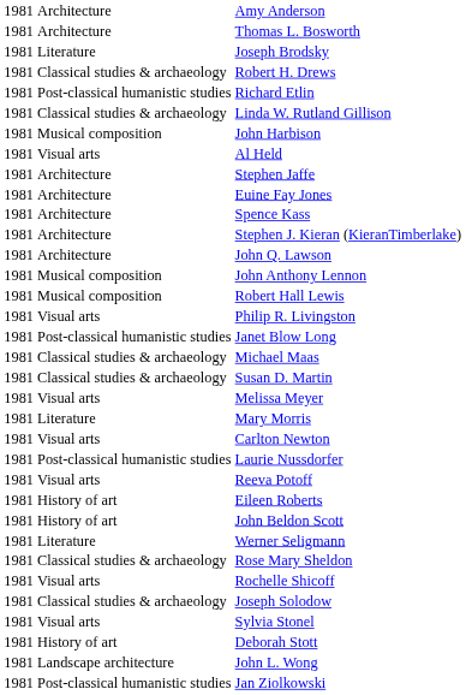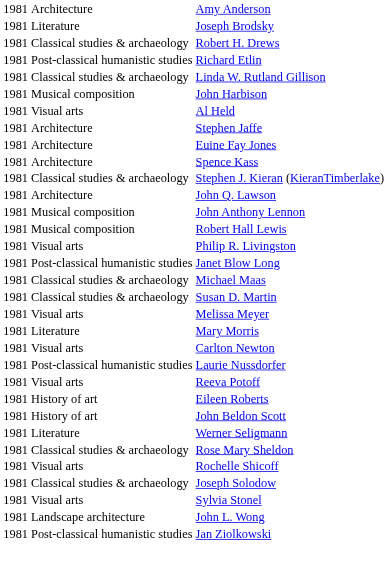 <table>
 <tr>
 <td>1981</td>
 <td>Architecture</td>
 <td><a href='#'>Amy Anderson</a></td>
-</tr>
-<tr>
-<td>1981</td>
-<td>Architecture</td>
-<td><a href='#'>Thomas L. Bosworth</a></td>
 </tr>
 <tr>
 <td>1981</td>
 <td>Literature</td>
 <td><a href='#'>Joseph Brodsky</a></td>
 </tr>
 <tr>
 <td>1981</td>
 <td>Classical studies & archaeology</td>
 <td><a href='#'>Robert H. Drews</a></td>
 </tr>
 <tr>
 <td>1981</td>
 <td>Post-classical humanistic studies</td>
 <td><a href='#'>Richard Etlin</a></td>
 </tr>
 <tr>
 <td>1981</td>
 <td>Classical studies & archaeology</td>
 <td><a href='#'>Linda W. Rutland Gillison</a></td>
 </tr>
 <tr>
 <td>1981</td>
 <td>Musical composition</td>
 <td><a href='#'>John Harbison</a></td>
 </tr>
 <tr>
 <td>1981</td>
 <td>Visual arts</td>
 <td><a href='#'>Al Held</a></td>
 </tr>
 <tr>
 <td>1981</td>
 <td>Architecture</td>
 <td><a href='#'>Stephen Jaffe</a></td>
 </tr>
 <tr>
 <td>1981</td>
 <td>Architecture</td>
 <td><a href='#'>Euine Fay Jones</a></td>
 </tr>
 <tr>
 <td>1981</td>
 <td>Architecture</td>
 <td><a href='#'>Spence Kass</a></td>
 </tr>
 <tr>
 <td>1981</td>
-<td>Architecture</td>
+<td>Classical studies & archaeology</td>
 <td><a href='#'>Stephen J. Kieran</a> (<a href='#'>KieranTimberlake</a>)</td>
 </tr>
 <tr>
 <td>1981</td>
 <td>Architecture</td>
 <td><a href='#'>John Q. Lawson</a></td>
 </tr>
 <tr>
 <td>1981</td>
 <td>Musical composition</td>
 <td><a href='#'>John Anthony Lennon</a></td>
 </tr>
 <tr>
 <td>1981</td>
 <td>Musical composition</td>
 <td><a href='#'>Robert Hall Lewis</a></td>
 </tr>
 <tr>
 <td>1981</td>
 <td>Visual arts</td>
 <td><a href='#'>Philip R. Livingston</a></td>
 </tr>
 <tr>
 <td>1981</td>
 <td>Post-classical humanistic studies</td>
 <td><a href='#'>Janet Blow Long</a></td>
 </tr>
 <tr>
 <td>1981</td>
 <td>Classical studies & archaeology</td>
 <td><a href='#'>Michael Maas</a></td>
 </tr>
 <tr>
 <td>1981</td>
 <td>Classical studies & archaeology</td>
 <td><a href='#'>Susan D. Martin</a></td>
 </tr>
 <tr>
 <td>1981</td>
 <td>Visual arts</td>
 <td><a href='#'>Melissa Meyer</a></td>
 </tr>
 <tr>
 <td>1981</td>
 <td>Literature</td>
 <td><a href='#'>Mary Morris</a></td>
 </tr>
 <tr>
 <td>1981</td>
 <td>Visual arts</td>
 <td><a href='#'>Carlton Newton</a></td>
 </tr>
 <tr>
 <td>1981</td>
 <td>Post-classical humanistic studies</td>
 <td><a href='#'>Laurie Nussdorfer</a></td>
 </tr>
 <tr>
 <td>1981</td>
 <td>Visual arts</td>
 <td><a href='#'>Reeva Potoff</a></td>
 </tr>
 <tr>
 <td>1981</td>
 <td>History of art</td>
 <td><a href='#'>Eileen Roberts</a></td>
 </tr>
 <tr>
 <td>1981</td>
 <td>History of art</td>
 <td><a href='#'>John Beldon Scott</a></td>
 </tr>
 <tr>
 <td>1981</td>
 <td>Literature</td>
 <td><a href='#'>Werner Seligmann</a></td>
 </tr>
 <tr>
 <td>1981</td>
 <td>Classical studies & archaeology</td>
 <td><a href='#'>Rose Mary Sheldon</a></td>
 </tr>
 <tr>
 <td>1981</td>
 <td>Visual arts</td>
 <td><a href='#'>Rochelle Shicoff</a></td>
 </tr>
 <tr>
 <td>1981</td>
 <td>Classical studies & archaeology</td>
 <td><a href='#'>Joseph Solodow</a></td>
 </tr>
 <tr>
 <td>1981</td>
 <td>Visual arts</td>
 <td><a href='#'>Sylvia Stonel</a></td>
 </tr>
 <tr>
 <td>1981</td>
-<td>History of art</td>
-<td><a href='#'>Deborah Stott</a></td>
-</tr>
-<tr>
-<td>1981</td>
 <td>Landscape architecture</td>
 <td><a href='#'>John L. Wong</a></td>
 </tr>
 <tr>
 <td>1981</td>
 <td>Post-classical humanistic studies</td>
 <td><a href='#'>Jan Ziolkowski</a></td>
 </tr>
 <tr>
 </tr>
 </table>
